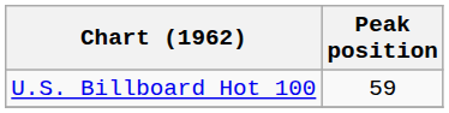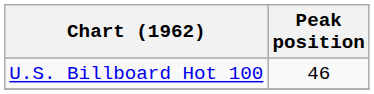 <table class="wikitable sortable">
 <tr>
 <th align="left">Chart (1962)</th>
 <th align="left">Peak<br>position</th>
 </tr>
 <tr>
 <td align="left"><a href='#'>U.S. Billboard Hot 100</a></td>
-<td align="center">59</td>
+<td align="center">46</td>
 </tr>
 <tr>
 </tr>
 </table>
